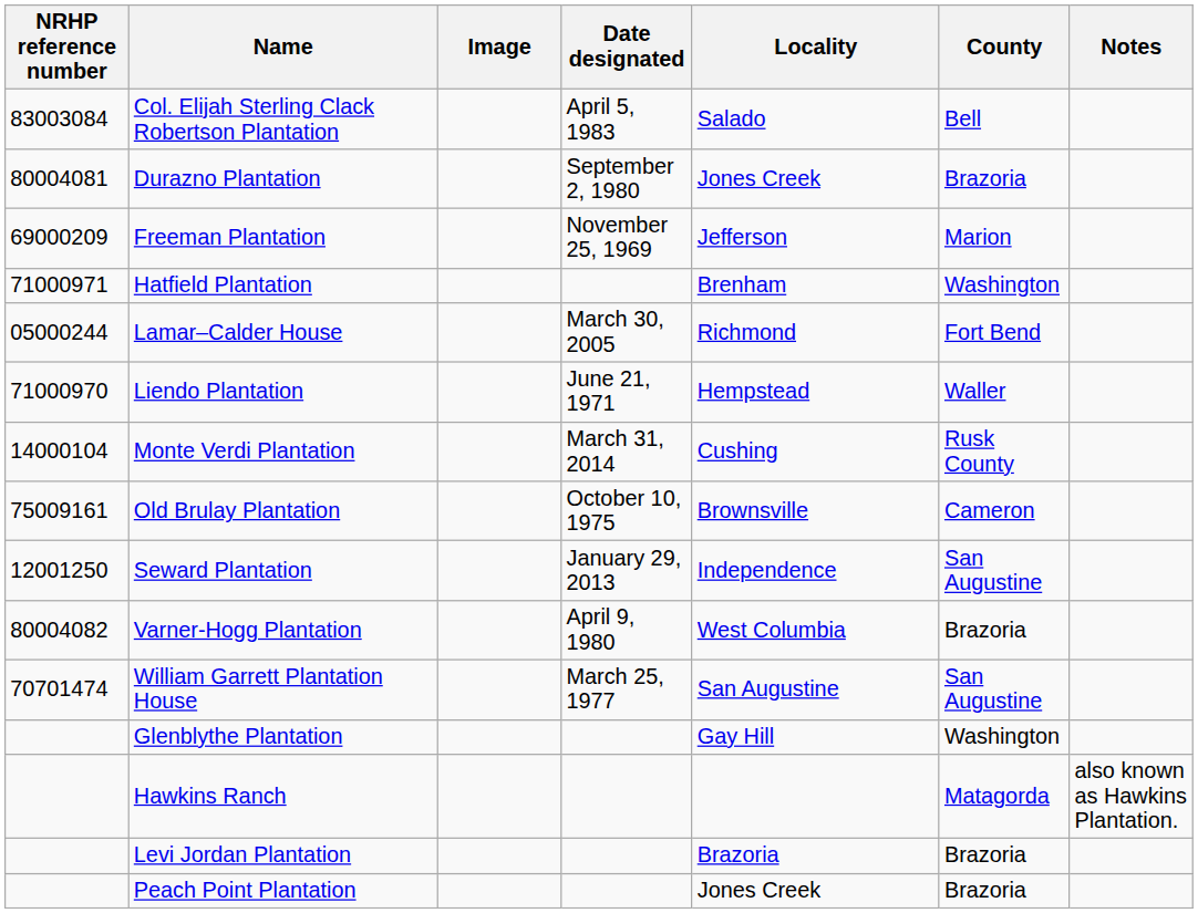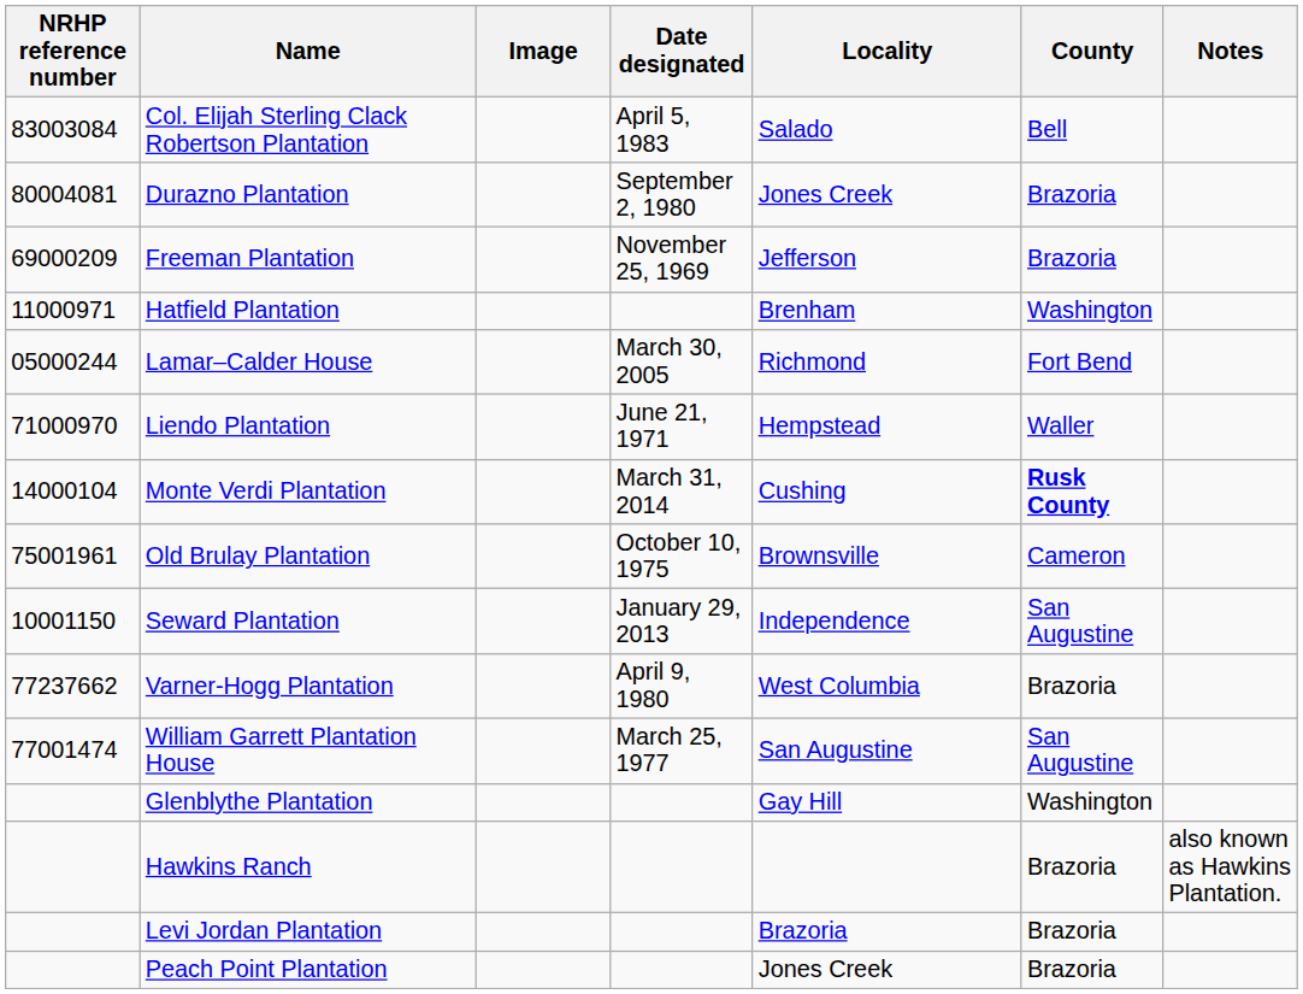 <table class="wikitable sortable" style="width:98%">
 <tr>
 <th style="width:10%;"><strong>NRHP reference number</strong></th>
 <th style="width:25%;"><strong>Name</strong></th>
 <th style="width:10%;" class="unsortable"><strong>Image</strong></th>
 <th style="width:10%;"><strong>Date designated</strong></th>
 <th style="width:20%;"><strong>Locality</strong></th>
 <th style="width:10%;"><strong>County</strong></th>
 <th style="width:10%;"><strong>Notes</strong></th>
 </tr>
 <tr>
 <td>83003084</td>
 <td><a href='#'>Col. Elijah Sterling Clack Robertson Plantation</a></td>
 <td></td>
 <td>April 5, 1983</td>
 <td><a href='#'>Salado</a></td>
 <td><a href='#'>Bell</a></td>
 <td></td>
 </tr>
 <tr>
 <td>80004081</td>
 <td><a href='#'>Durazno Plantation</a></td>
 <td></td>
 <td>September 2, 1980</td>
 <td><a href='#'>Jones Creek</a></td>
 <td><a href='#'>Brazoria</a></td>
 <td></td>
 </tr>
 <tr>
 <td>69000209</td>
 <td><a href='#'>Freeman Plantation</a></td>
 <td></td>
 <td>November 25, 1969</td>
 <td><a href='#'>Jefferson</a></td>
-<td><a href='#'>Marion</a></td>
+<td><a href='#'>Brazoria</a></td>
 <td></td>
 </tr>
 <tr>
-<td>71000971</td>
+<td>11000971</td>
 <td><a href='#'>Hatfield Plantation</a></td>
 <td></td>
 <td></td>
 <td><a href='#'>Brenham</a></td>
 <td><a href='#'>Washington</a></td>
 <td></td>
 </tr>
 <tr>
 <td>05000244</td>
 <td><a href='#'>Lamar–Calder House</a></td>
 <td></td>
 <td>March 30, 2005</td>
 <td><a href='#'>Richmond</a></td>
 <td><a href='#'>Fort Bend</a></td>
 <td></td>
 </tr>
 <tr>
 <td>71000970</td>
 <td><a href='#'>Liendo Plantation</a></td>
 <td></td>
 <td>June 21, 1971</td>
 <td><a href='#'>Hempstead</a></td>
 <td><a href='#'>Waller</a></td>
 <td></td>
 </tr>
 <tr>
 <td>14000104</td>
 <td><a href='#'>Monte Verdi Plantation</a></td>
 <td></td>
 <td>March 31, 2014</td>
 <td><a href='#'>Cushing</a></td>
-<td><a href='#'>Rusk County</a></td>
+<td><strong><a href='#'>Rusk County</a></strong></td>
 <td></td>
 </tr>
 <tr>
-<td>75009161</td>
+<td>75001961</td>
 <td><a href='#'>Old Brulay Plantation</a></td>
 <td></td>
 <td>October 10, 1975</td>
 <td><a href='#'>Brownsville</a></td>
 <td><a href='#'>Cameron</a></td>
 <td></td>
 </tr>
 <tr>
-<td>12001250</td>
+<td>10001150</td>
 <td><a href='#'>Seward Plantation</a></td>
 <td></td>
 <td>January 29, 2013</td>
 <td><a href='#'>Independence</a></td>
 <td><a href='#'>San Augustine</a></td>
 <td></td>
 </tr>
 <tr>
-<td>80004082</td>
+<td>77237662</td>
 <td><a href='#'>Varner-Hogg Plantation</a></td>
 <td></td>
 <td>April 9, 1980</td>
 <td><a href='#'>West Columbia</a></td>
 <td>Brazoria</td>
 <td></td>
 </tr>
 <tr>
-<td>70701474</td>
+<td>77001474</td>
 <td><a href='#'>William Garrett Plantation House</a></td>
 <td></td>
 <td>March 25, 1977</td>
 <td><a href='#'>San Augustine</a></td>
 <td><a href='#'>San Augustine</a></td>
 <td></td>
 </tr>
 <tr>
 <td></td>
 <td><a href='#'>Glenblythe Plantation</a></td>
 <td></td>
 <td></td>
 <td><a href='#'>Gay Hill</a></td>
 <td>Washington</td>
 <td></td>
 </tr>
 <tr>
 <td></td>
 <td><a href='#'>Hawkins Ranch</a></td>
 <td></td>
 <td></td>
 <td></td>
-<td><a href='#'>Matagorda</a></td>
+<td>Brazoria</td>
 <td>also known as Hawkins Plantation.</td>
 </tr>
 <tr>
 <td></td>
 <td><a href='#'>Levi Jordan Plantation</a></td>
 <td></td>
 <td></td>
 <td><a href='#'>Brazoria</a></td>
 <td>Brazoria</td>
 <td></td>
 </tr>
 <tr>
 <td></td>
 <td><a href='#'>Peach Point Plantation</a></td>
 <td></td>
 <td></td>
 <td>Jones Creek</td>
 <td>Brazoria</td>
 <td></td>
 </tr>
 </table>
